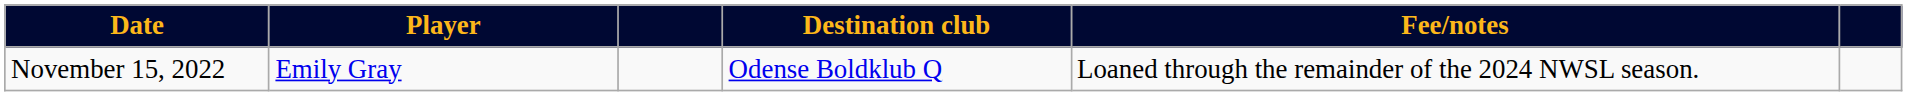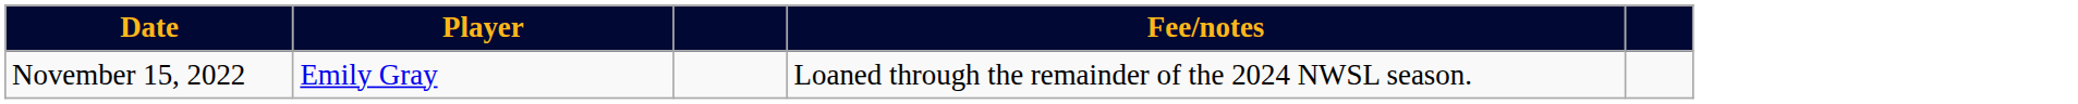 <table class="wikitable sortable" style="text-align:left;">
 <tr>
 <th style="background:#000833; color:#FDB71A; width:150px;" data-sort-type="date">Date</th>
 <th style="background:#000833; color:#FDB71A; width:200px;">Player</th>
 <th style="background:#000833; color:#FDB71A; width:55px;"></th>
-<th style="background:#000833; color:#FDB71A; width:200px;">Destination club</th>
 <th style="background:#000833; color:#FDB71A; width:450px;">Fee/notes</th>
 <th style="background:#000833; color:#FDB71A; width:30px;"></th>
 </tr>
 <tr>
 <td>November 15, 2022</td>
 <td> <a href='#'>Emily Gray</a></td>
 <td align="center"></td>
-<td> <a href='#'>Odense Boldklub Q</a></td>
 <td>Loaned through the remainder of the 2024 NWSL season.</td>
 <td></td>
 </tr>
 </table>
